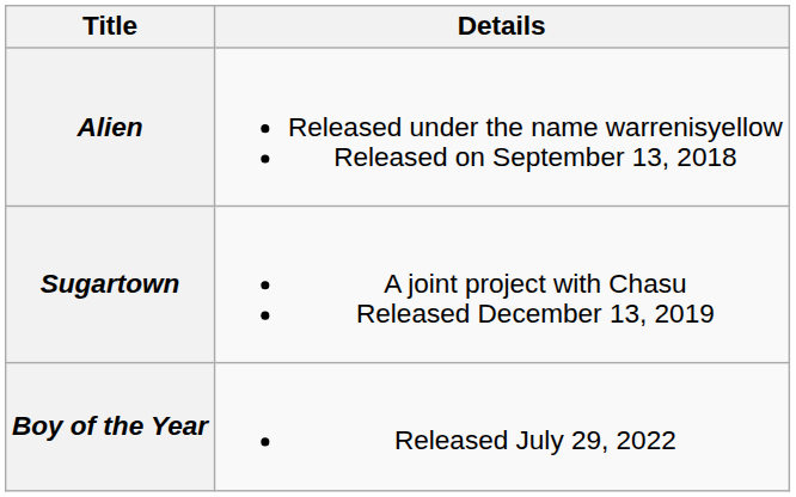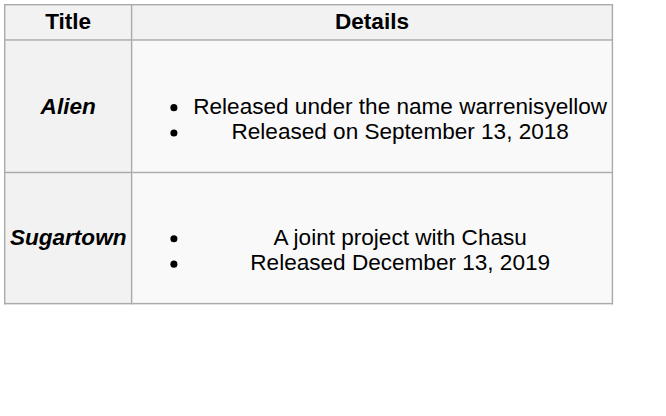 <table class="wikitable plainrowheaders" style="text-align:center;">
 <tr>
 <th>Title</th>
 <th>Details</th>
 </tr>
 <tr>
 <th scope="row"><em>Alien</em></th>
 <td><br><ul><li>Released under the name warrenisyellow</li><li>Released on September 13, 2018</li></ul></td>
 </tr>
 <tr>
 <th scope="row"><em>Sugartown</em></th>
 <td><br><ul><li>A joint project with Chasu</li><li>Released December 13, 2019</li></ul></td>
 </tr>
-<tr>
-<th scope="row"><em>Boy of the Year</em></th>
-<td><br><ul><li>Released July 29, 2022</li></ul></td>
-</tr>
 </table>
